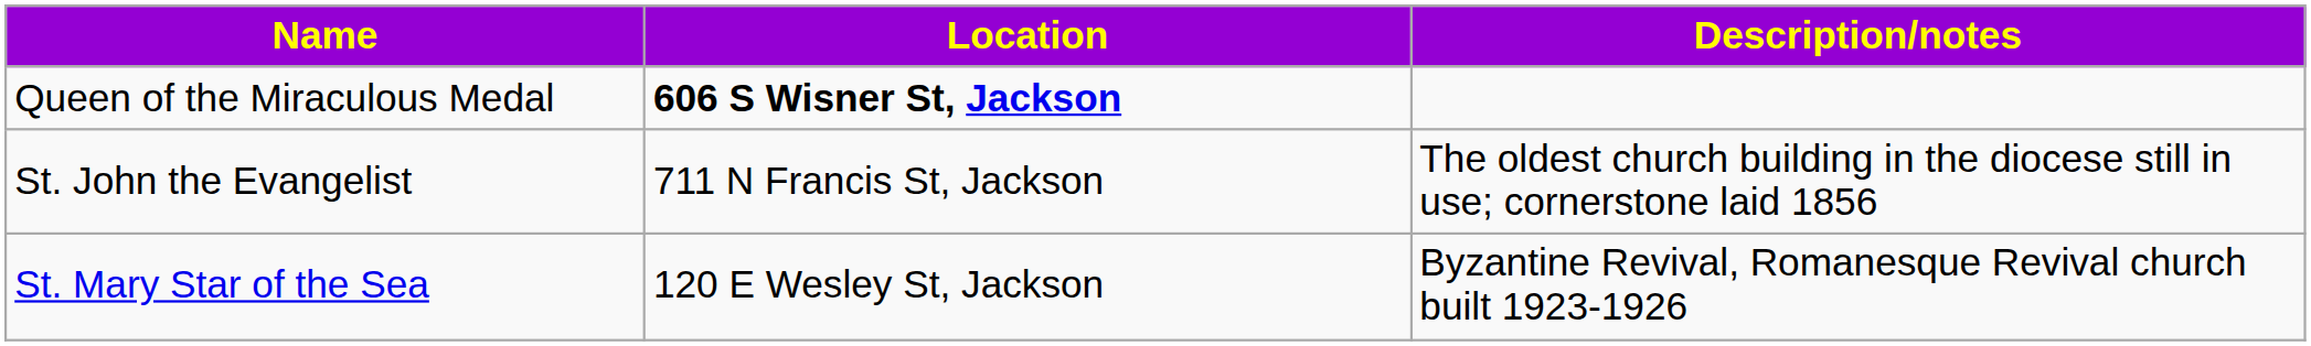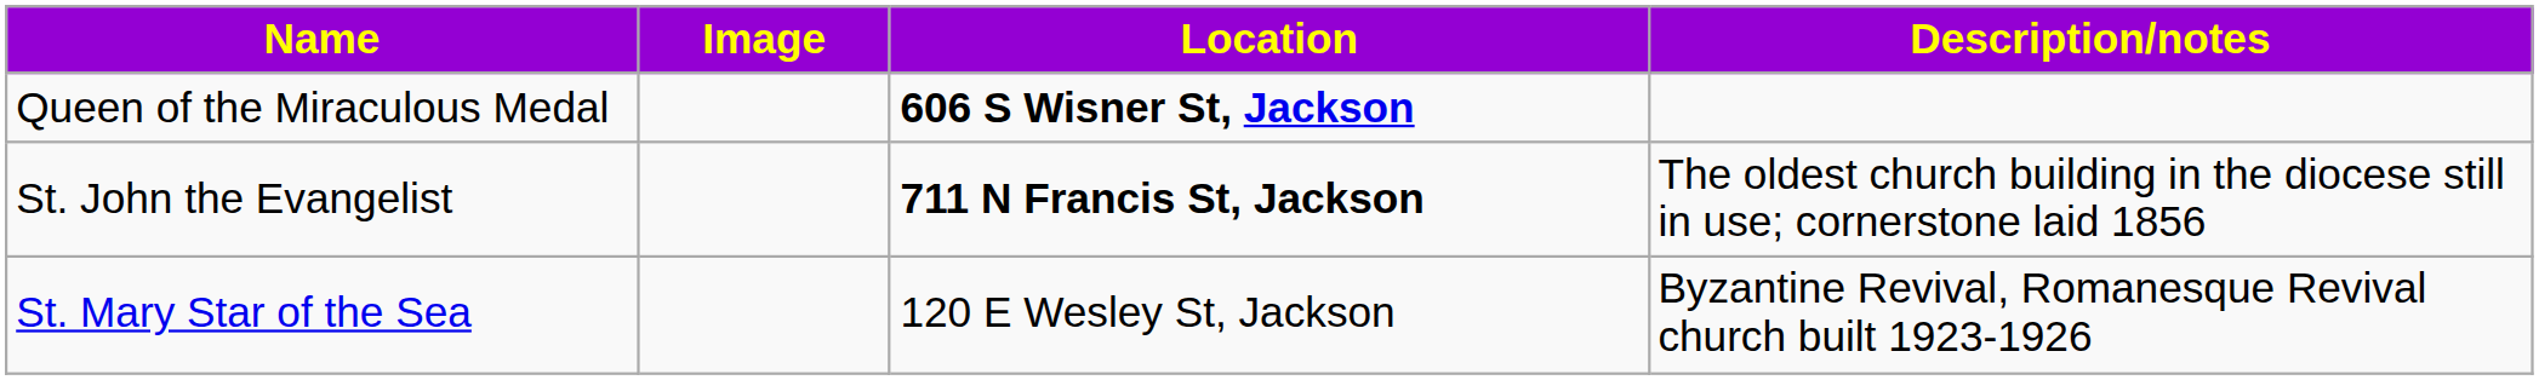 <table class="wikitable sortable" style="width:75%">
 <tr>
 <th style="background:darkviolet; color:yellow;" width="25%"><strong>Name</strong></th>
+<th style="background:darkviolet; color:yellow;" width="10%"><strong>Image</strong></th>
 <th style="background:darkviolet; color:yellow;" width="30%"><strong>Location</strong></th>
 <th style="background:darkviolet; color:yellow;" width="35%"><strong>Description/notes</strong></th>
 </tr>
 <tr>
 <td>Queen of the Miraculous Medal</td>
+<td></td>
 <td><strong>606 S Wisner St, <a href='#'>Jackson</a></strong></td>
 <td></td>
 </tr>
 <tr>
 <td>St. John the Evangelist</td>
-<td>711 N Francis St, Jackson</td>
+<td></td>
+<td><strong>711 N Francis St, Jackson</strong></td>
 <td>The oldest church building in the diocese still in use; cornerstone laid 1856</td>
 </tr>
 <tr>
 <td><a href='#'>St. Mary Star of the Sea</a></td>
+<td></td>
 <td>120 E Wesley St, Jackson</td>
 <td>Byzantine Revival, Romanesque Revival church built 1923-1926</td>
 </tr>
 </table>
